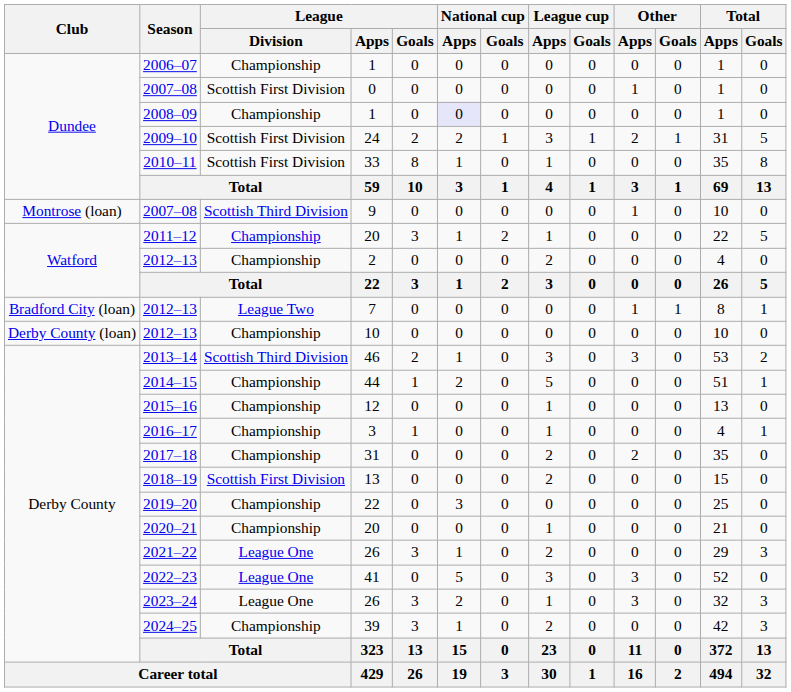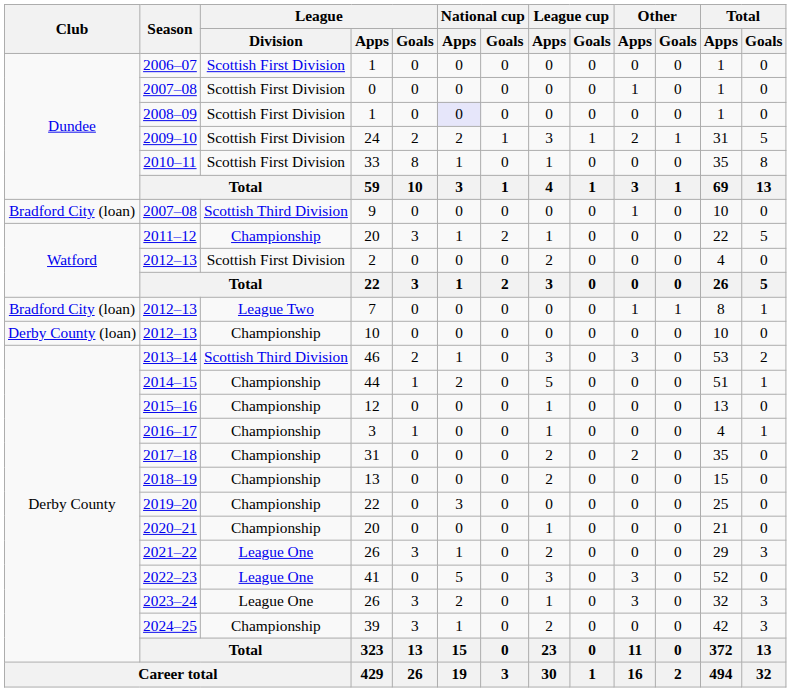 <table class="wikitable" style="text-align: center;">
 <tr>
 <th rowspan="2">Club</th>
 <th rowspan="2">Season</th>
 <th colspan="3">League</th>
 <th colspan="2">National cup</th>
 <th colspan="2">League cup</th>
 <th colspan="2">Other</th>
 <th colspan="2">Total</th>
 </tr>
 <tr>
 <th>Division</th>
 <th>Apps</th>
 <th>Goals</th>
 <th>Apps</th>
 <th>Goals</th>
 <th>Apps</th>
 <th>Goals</th>
 <th>Apps</th>
 <th>Goals</th>
 <th>Apps</th>
 <th>Goals</th>
 </tr>
 <tr>
 <td rowspan="6" valign="center"><a href='#'>Dundee</a></td>
 <td><a href='#'>2006–07</a></td>
-<td>Championship</td>
+<td><a href='#'>Scottish First Division</a></td>
 <td>1</td>
 <td>0</td>
 <td>0</td>
 <td>0</td>
 <td>0</td>
 <td>0</td>
 <td>0</td>
 <td>0</td>
 <td>1</td>
 <td>0</td>
 </tr>
 <tr>
 <td><a href='#'>2007–08</a></td>
 <td>Scottish First Division</td>
 <td>0</td>
 <td>0</td>
 <td>0</td>
 <td>0</td>
 <td>0</td>
 <td>0</td>
 <td>1</td>
 <td>0</td>
 <td>1</td>
 <td>0</td>
 </tr>
 <tr>
 <td><a href='#'>2008–09</a></td>
-<td>Championship</td>
+<td>Scottish First Division</td>
 <td>1</td>
 <td>0</td>
 <td style="background: lavender;">0</td>
 <td>0</td>
 <td>0</td>
 <td>0</td>
 <td>0</td>
 <td>0</td>
 <td>1</td>
 <td>0</td>
 </tr>
 <tr>
 <td><a href='#'>2009–10</a></td>
 <td>Scottish First Division</td>
 <td>24</td>
 <td>2</td>
 <td>2</td>
 <td>1</td>
 <td>3</td>
 <td>1</td>
 <td>2</td>
 <td>1</td>
 <td>31</td>
 <td>5</td>
 </tr>
 <tr>
 <td><a href='#'>2010–11</a></td>
 <td>Scottish First Division</td>
 <td>33</td>
 <td>8</td>
 <td>1</td>
 <td>0</td>
 <td>1</td>
 <td>0</td>
 <td>0</td>
 <td>0</td>
 <td>35</td>
 <td>8</td>
 </tr>
 <tr>
 <th colspan="2">Total</th>
 <th>59</th>
 <th>10</th>
 <th>3</th>
 <th>1</th>
 <th>4</th>
 <th>1</th>
 <th>3</th>
 <th>1</th>
 <th>69</th>
 <th>13</th>
 </tr>
 <tr>
-<td rowspan="1" valign="center"><a href='#'>Montrose</a> (loan)</td>
+<td rowspan="1" valign="center"><a href='#'>Bradford City</a> (loan)</td>
 <td><a href='#'>2007–08</a></td>
 <td><a href='#'>Scottish Third Division</a></td>
 <td>9</td>
 <td>0</td>
 <td>0</td>
 <td>0</td>
 <td>0</td>
 <td>0</td>
 <td>1</td>
 <td>0</td>
 <td>10</td>
 <td>0</td>
 </tr>
 <tr>
 <td rowspan="3" valign="center"><a href='#'>Watford</a></td>
 <td><a href='#'>2011–12</a></td>
 <td><a href='#'>Championship</a></td>
 <td>20</td>
 <td>3</td>
 <td>1</td>
 <td>2</td>
 <td>1</td>
 <td>0</td>
 <td>0</td>
 <td>0</td>
 <td>22</td>
 <td>5</td>
 </tr>
 <tr>
 <td><a href='#'>2012–13</a></td>
-<td>Championship</td>
+<td>Scottish First Division</td>
 <td>2</td>
 <td>0</td>
 <td>0</td>
 <td>0</td>
 <td>2</td>
 <td>0</td>
 <td>0</td>
 <td>0</td>
 <td>4</td>
 <td>0</td>
 </tr>
 <tr>
 <th colspan="2">Total</th>
 <th>22</th>
 <th>3</th>
 <th>1</th>
 <th>2</th>
 <th>3</th>
 <th>0</th>
 <th>0</th>
 <th>0</th>
 <th>26</th>
 <th>5</th>
 </tr>
 <tr>
 <td rowspan="1" valign="center"><a href='#'>Bradford City</a> (loan)</td>
 <td><a href='#'>2012–13</a></td>
 <td><a href='#'>League Two</a></td>
 <td>7</td>
 <td>0</td>
 <td>0</td>
 <td>0</td>
 <td>0</td>
 <td>0</td>
 <td>1</td>
 <td>1</td>
 <td>8</td>
 <td>1</td>
 </tr>
 <tr>
 <td rowspan="1" valign="center"><a href='#'>Derby County</a> (loan)</td>
 <td><a href='#'>2012–13</a></td>
 <td>Championship</td>
 <td>10</td>
 <td>0</td>
 <td>0</td>
 <td>0</td>
 <td>0</td>
 <td>0</td>
 <td>0</td>
 <td>0</td>
 <td>10</td>
 <td>0</td>
 </tr>
 <tr>
 <td rowspan="13" valign="center">Derby County</td>
 <td><a href='#'>2013–14</a></td>
 <td><a href='#'>Scottish Third Division</a></td>
 <td>46</td>
 <td>2</td>
 <td>1</td>
 <td>0</td>
 <td>3</td>
 <td>0</td>
 <td>3</td>
 <td>0</td>
 <td>53</td>
 <td>2</td>
 </tr>
 <tr>
 <td><a href='#'>2014–15</a></td>
 <td>Championship</td>
 <td>44</td>
 <td>1</td>
 <td>2</td>
 <td>0</td>
 <td>5</td>
 <td>0</td>
 <td>0</td>
 <td>0</td>
 <td>51</td>
 <td>1</td>
 </tr>
 <tr>
 <td><a href='#'>2015–16</a></td>
 <td>Championship</td>
 <td>12</td>
 <td>0</td>
 <td>0</td>
 <td>0</td>
 <td>1</td>
 <td>0</td>
 <td>0</td>
 <td>0</td>
 <td>13</td>
 <td>0</td>
 </tr>
 <tr>
 <td><a href='#'>2016–17</a></td>
 <td>Championship</td>
 <td>3</td>
 <td>1</td>
 <td>0</td>
 <td>0</td>
 <td>1</td>
 <td>0</td>
 <td>0</td>
 <td>0</td>
 <td>4</td>
 <td>1</td>
 </tr>
 <tr>
 <td><a href='#'>2017–18</a></td>
 <td>Championship</td>
 <td>31</td>
 <td>0</td>
 <td>0</td>
 <td>0</td>
 <td>2</td>
 <td>0</td>
 <td>2</td>
 <td>0</td>
 <td>35</td>
 <td>0</td>
 </tr>
 <tr>
 <td><a href='#'>2018–19</a></td>
-<td><a href='#'>Scottish First Division</a></td>
+<td>Championship</td>
 <td>13</td>
 <td>0</td>
 <td>0</td>
 <td>0</td>
 <td>2</td>
 <td>0</td>
 <td>0</td>
 <td>0</td>
 <td>15</td>
 <td>0</td>
 </tr>
 <tr>
 <td><a href='#'>2019–20</a></td>
 <td>Championship</td>
 <td>22</td>
 <td>0</td>
 <td>3</td>
 <td>0</td>
 <td>0</td>
 <td>0</td>
 <td>0</td>
 <td>0</td>
 <td>25</td>
 <td>0</td>
 </tr>
 <tr>
 <td><a href='#'>2020–21</a></td>
 <td>Championship</td>
 <td>20</td>
 <td>0</td>
 <td>0</td>
 <td>0</td>
 <td>1</td>
 <td>0</td>
 <td>0</td>
 <td>0</td>
 <td>21</td>
 <td>0</td>
 </tr>
 <tr>
 <td><a href='#'>2021–22</a></td>
 <td><a href='#'>League One</a></td>
 <td>26</td>
 <td>3</td>
 <td>1</td>
 <td>0</td>
 <td>2</td>
 <td>0</td>
 <td>0</td>
 <td>0</td>
 <td>29</td>
 <td>3</td>
 </tr>
 <tr>
 <td><a href='#'>2022–23</a></td>
 <td><a href='#'>League One</a></td>
 <td>41</td>
 <td>0</td>
 <td>5</td>
 <td>0</td>
 <td>3</td>
 <td>0</td>
 <td>3</td>
 <td>0</td>
 <td>52</td>
 <td>0</td>
 </tr>
 <tr>
 <td><a href='#'>2023–24</a></td>
 <td>League One</td>
 <td>26</td>
 <td>3</td>
 <td>2</td>
 <td>0</td>
 <td>1</td>
 <td>0</td>
 <td>3</td>
 <td>0</td>
 <td>32</td>
 <td>3</td>
 </tr>
 <tr>
 <td><a href='#'>2024–25</a></td>
 <td>Championship</td>
 <td>39</td>
 <td>3</td>
 <td>1</td>
 <td>0</td>
 <td>2</td>
 <td>0</td>
 <td>0</td>
 <td>0</td>
 <td>42</td>
 <td>3</td>
 </tr>
 <tr>
 <th colspan="2">Total</th>
 <th>323</th>
 <th>13</th>
 <th>15</th>
 <th>0</th>
 <th>23</th>
 <th>0</th>
 <th>11</th>
 <th>0</th>
 <th>372</th>
 <th>13</th>
 </tr>
 <tr>
 <th colspan="3">Career total</th>
 <th>429</th>
 <th>26</th>
 <th>19</th>
 <th>3</th>
 <th>30</th>
 <th>1</th>
 <th>16</th>
 <th>2</th>
 <th>494</th>
 <th>32</th>
 </tr>
 </table>
